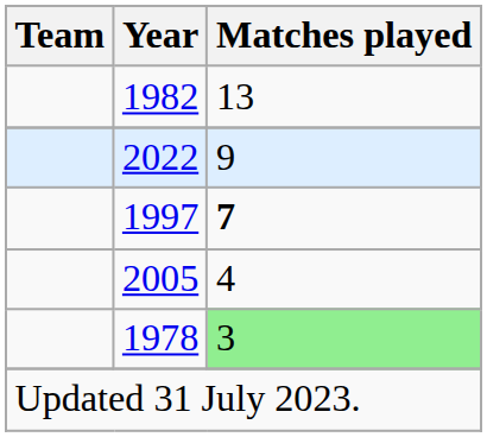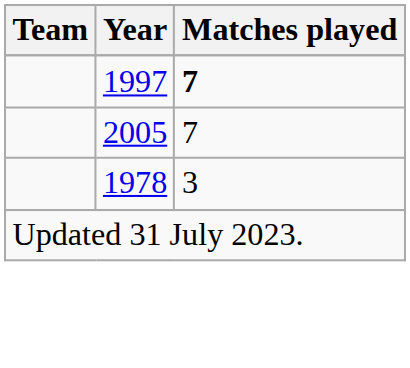 <table class="wikitable defaultcenter col1left">
 <tr>
 </tr>
 <tr>
 <th>Team</th>
 <th>Year</th>
 <th>Matches played</th>
 </tr>
 <tr>
-<td></td>
-<td><a href='#'>1982</a></td>
-<td>13</td>
-</tr>
-<tr>
-</tr>
-<tr style="background-color:#def;">
-<td></td>
-<td><a href='#'>2022</a></td>
-<td>9</td>
 </tr>
 <tr>
 <td></td>
 <td><a href='#'>1997</a></td>
 <td><strong>7</strong></td>
 </tr>
 <tr>
 <td></td>
 <td><a href='#'>2005</a></td>
-<td>4</td>
+<td>7</td>
 </tr>
 <tr>
 <td></td>
 <td><a href='#'>1978</a></td>
-<td style="background: lightgreen;">3</td>
+<td>3</td>
 </tr>
 <tr>
 </tr>
 <tr>
 <td colspan=3>Updated 31 July 2023.<br></td>
 </tr>
 </table>
